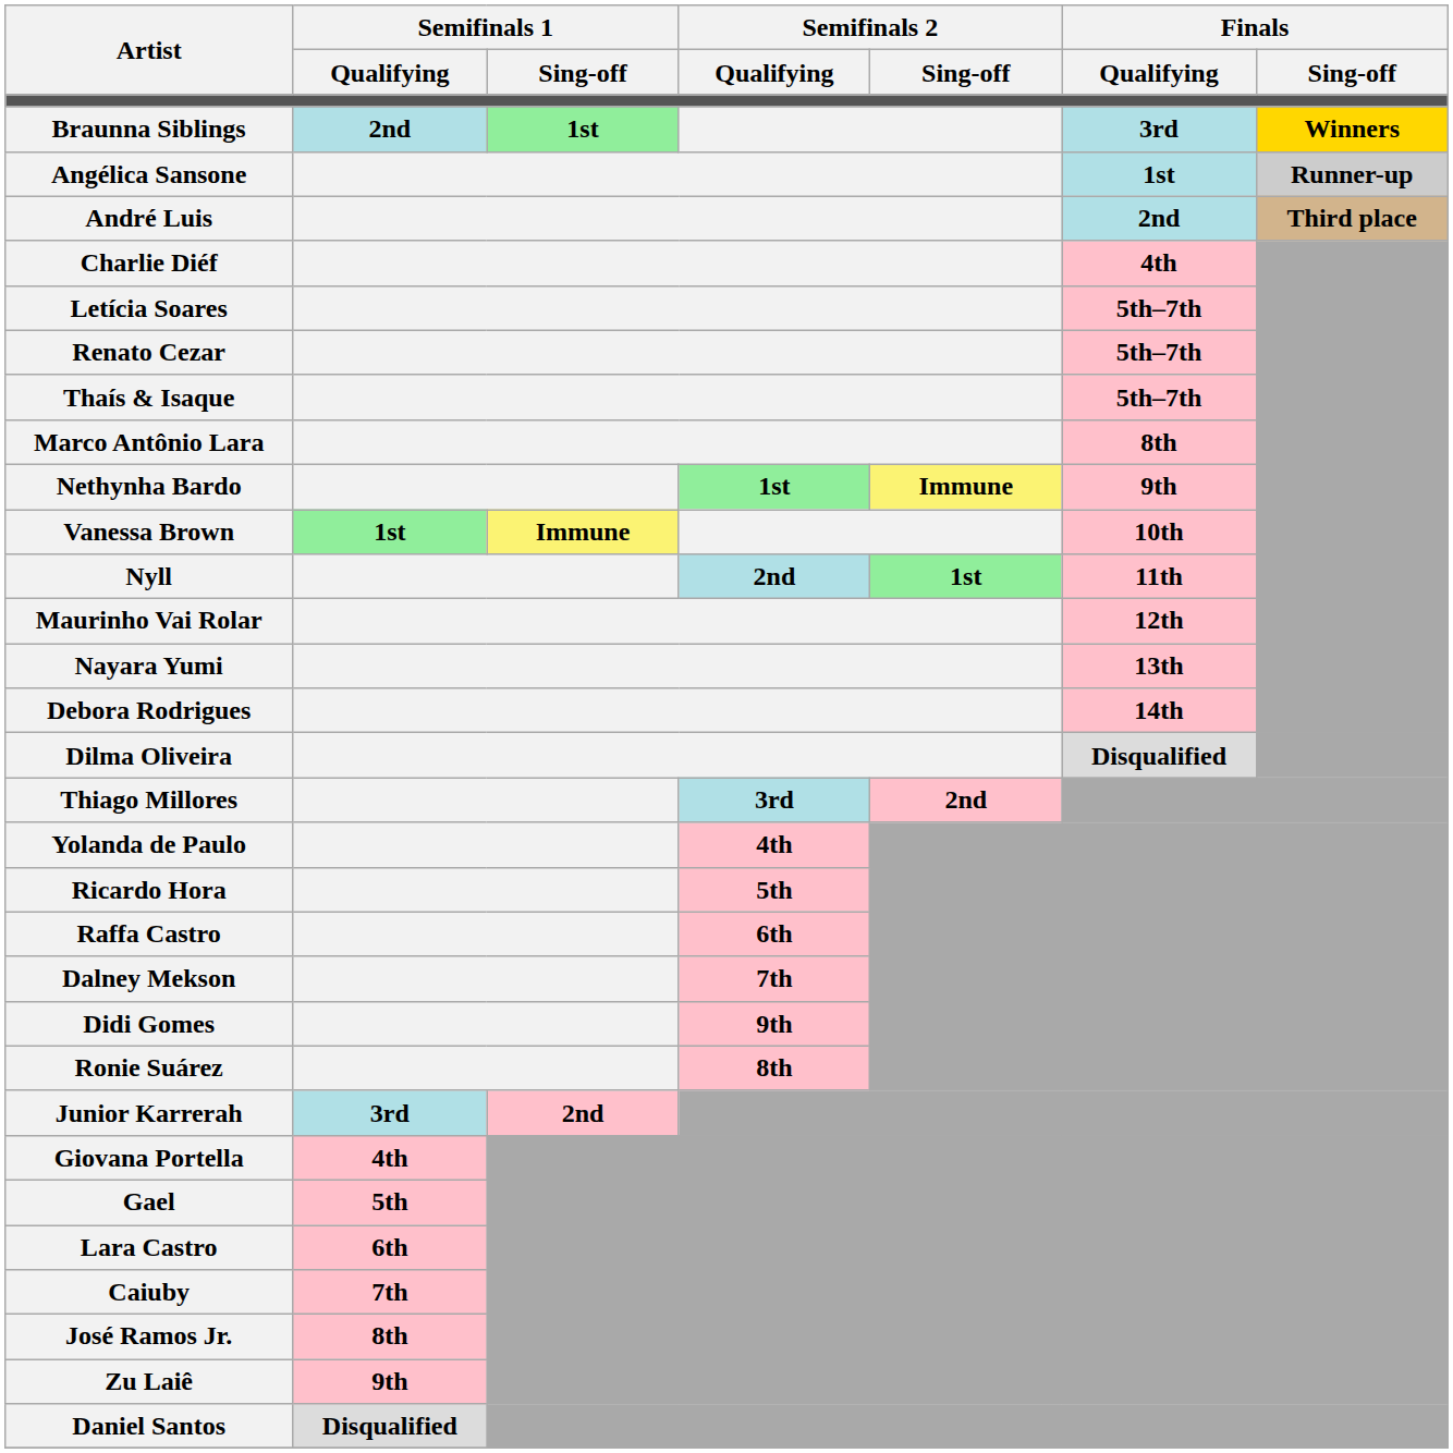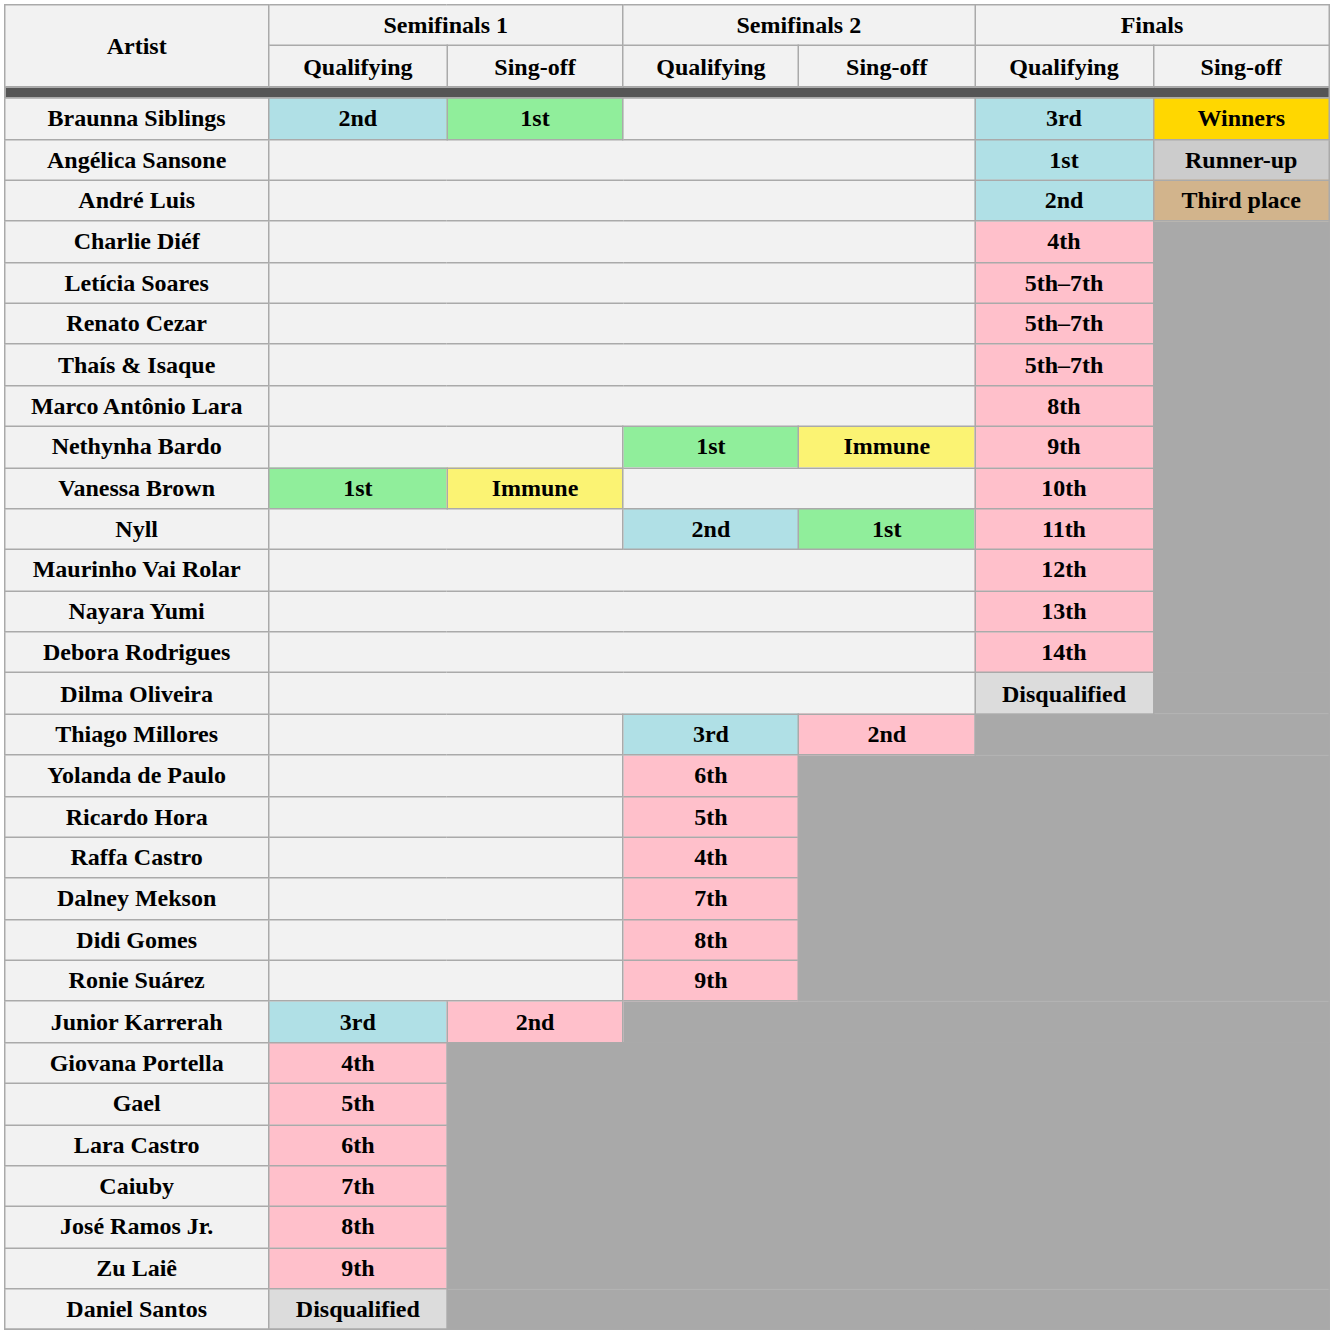 <table class="wikitable" style="margin:1em auto; text-align:center; line-height:20px; width:100%">
 <tr>
 <th scope="col" width="15%" rowspan=2>Artist</th>
 <th scope="col" width="20%" colspan=2>Semifinals 1</th>
 <th scope="col" width="20%" colspan=2>Semifinals 2</th>
 <th scope="col" width="20%" colspan=2>Finals</th>
 </tr>
 <tr>
 <th scope="col" width="10%">Qualifying</th>
 <th scope="col" width="10%">Sing-off</th>
 <th scope="col" width="10%">Qualifying</th>
 <th scope="col" width="10%">Sing-off</th>
 <th scope="col" width="10%">Qualifying</th>
 <th scope="col" width="10%">Sing-off</th>
 </tr>
 <tr>
 <td colspan=7 bgcolor=555555></td>
 </tr>
 <tr>
 <th>Braunna Siblings</th>
 <td bgcolor=B0E0E6><strong>2nd</strong><br></td>
 <td bgcolor=90EE9B><strong>1st</strong><br></td>
 <th colspan=2></th>
 <td bgcolor=B0E0E6><strong>3rd</strong><br></td>
 <td bgcolor=FFD700><strong>Winners</strong><br></td>
 </tr>
 <tr>
 <th>Angélica Sansone</th>
 <th colspan=4></th>
 <td bgcolor=B0E0E6><strong>1st</strong><br></td>
 <td bgcolor=CCCCCC><strong>Runner-up</strong><br></td>
 </tr>
 <tr>
 <th>André Luis</th>
 <th colspan=4></th>
 <td bgcolor=B0E0E6><strong>2nd</strong><br></td>
 <td bgcolor=D2B48C><strong>Third place</strong><br></td>
 </tr>
 <tr>
 <th>Charlie Diéf</th>
 <th colspan=4></th>
 <td bgcolor=FFC0CB><strong>4th</strong><br></td>
 <td bgcolor=A9A9A9 rowspan=11></td>
 </tr>
 <tr>
 <th>Letícia Soares</th>
 <th colspan=4></th>
 <td bgcolor=FFC0CB><strong>5th–7th</strong><br></td>
 </tr>
 <tr>
 <th>Renato Cezar</th>
 <th colspan=4></th>
 <td bgcolor=FFC0CB><strong>5th–7th</strong><br></td>
 </tr>
 <tr>
 <th>Thaís & Isaque</th>
 <th colspan=4></th>
 <td bgcolor=FFC0CB><strong>5th–7th</strong><br></td>
 </tr>
 <tr>
 <th>Marco Antônio Lara</th>
 <th colspan=4></th>
 <td bgcolor=FFC0CB><strong>8th</strong><br></td>
 </tr>
 <tr>
 <th>Nethynha Bardo</th>
 <th colspan=2></th>
 <td bgcolor=90EE9B><strong>1st</strong><br></td>
 <td bgcolor=FBF373><strong>Immune</strong></td>
 <td bgcolor=FFC0CB><strong>9th</strong><br></td>
 </tr>
 <tr>
 <th>Vanessa Brown</th>
 <td bgcolor=90EE9B><strong>1st</strong><br></td>
 <td bgcolor=FBF373><strong>Immune</strong></td>
 <th colspan=2></th>
 <td bgcolor=FFC0CB><strong>10th</strong><br></td>
 </tr>
 <tr>
 <th>Nyll</th>
 <th colspan=2></th>
 <td bgcolor=B0E0E6><strong>2nd</strong><br></td>
 <td bgcolor=90EE9B><strong>1st</strong><br></td>
 <td bgcolor=FFC0CB><strong>11th</strong><br></td>
 </tr>
 <tr>
 <th>Maurinho Vai Rolar</th>
 <th colspan=4></th>
 <td bgcolor=FFC0CB><strong>12th</strong><br></td>
 </tr>
 <tr>
 <th>Nayara Yumi</th>
 <th colspan=4></th>
 <td bgcolor=FFC0CB><strong>13th</strong><br></td>
 </tr>
 <tr>
 <th>Debora Rodrigues</th>
 <th colspan=4></th>
 <td bgcolor=FFC0CB><strong>14th</strong><br></td>
 </tr>
 <tr>
 <th>Dilma Oliveira</th>
 <th colspan=4></th>
 <td bgcolor=DCDCDC><strong>Disqualified</strong><br></td>
 <td bgcolor=A9A9A9 colspan=2></td>
 </tr>
 <tr>
 <th>Thiago Millores</th>
 <th colspan=2></th>
 <td bgcolor=B0E0E6><strong>3rd</strong><br></td>
 <td bgcolor=FFC0CB><strong>2nd</strong><br></td>
 <td bgcolor=A9A9A9 colspan=2></td>
 </tr>
 <tr>
 <th>Yolanda de Paulo</th>
 <th colspan=2></th>
-<td bgcolor=FFC0CB><strong>4th</strong><br></td>
+<td bgcolor=FFC0CB><strong>6th</strong><br></td>
 <td bgcolor=A9A9A9 rowspan=6 colspan=4></td>
 </tr>
 <tr>
 <th>Ricardo Hora</th>
 <th colspan=2></th>
 <td bgcolor=FFC0CB><strong>5th</strong><br></td>
 </tr>
 <tr>
 <th>Raffa Castro</th>
 <th colspan=2></th>
-<td bgcolor=FFC0CB><strong>6th</strong><br></td>
+<td bgcolor=FFC0CB><strong>4th</strong><br></td>
 </tr>
 <tr>
 <th>Dalney Mekson</th>
 <th colspan=2></th>
 <td bgcolor=FFC0CB><strong>7th</strong><br></td>
 </tr>
 <tr>
 <th>Didi Gomes</th>
 <th colspan=2></th>
-<td bgcolor=FFC0CB><strong>9th</strong><br></td>
+<td bgcolor=FFC0CB><strong>8th</strong><br></td>
 </tr>
 <tr>
 <th>Ronie Suárez</th>
 <th colspan=2></th>
-<td bgcolor=FFC0CB><strong>8th</strong><br></td>
+<td bgcolor=FFC0CB><strong>9th</strong><br></td>
 </tr>
 <tr>
 <th>Junior Karrerah</th>
 <td bgcolor=B0E0E6><strong>3rd</strong><br></td>
 <td bgcolor=FFC0CB><strong>2nd</strong><br></td>
 <td bgcolor=A9A9A9 colspan=4></td>
 </tr>
 <tr>
 <th>Giovana Portella</th>
 <td bgcolor=FFC0CB><strong>4th</strong><br></td>
 <td bgcolor=A9A9A9 rowspan=6 colspan=5></td>
 </tr>
 <tr>
 <th>Gael</th>
 <td bgcolor=FFC0CB><strong>5th</strong><br></td>
 </tr>
 <tr>
 <th>Lara Castro</th>
 <td bgcolor=FFC0CB><strong>6th</strong><br></td>
 </tr>
 <tr>
 <th>Caiuby</th>
 <td bgcolor=FFC0CB><strong>7th</strong><br></td>
 </tr>
 <tr>
 <th>José Ramos Jr.</th>
 <td bgcolor=FFC0CB><strong>8th</strong><br></td>
 </tr>
 <tr>
 <th>Zu Laiê</th>
 <td bgcolor=FFC0CB><strong>9th</strong><br></td>
 </tr>
 <tr>
 <th>Daniel Santos</th>
 <td bgcolor=DCDCDC><strong>Disqualified</strong><br></td>
 <td bgcolor=A9A9A9 colspan=5></td>
 </tr>
 <tr>
 </tr>
 </table>
